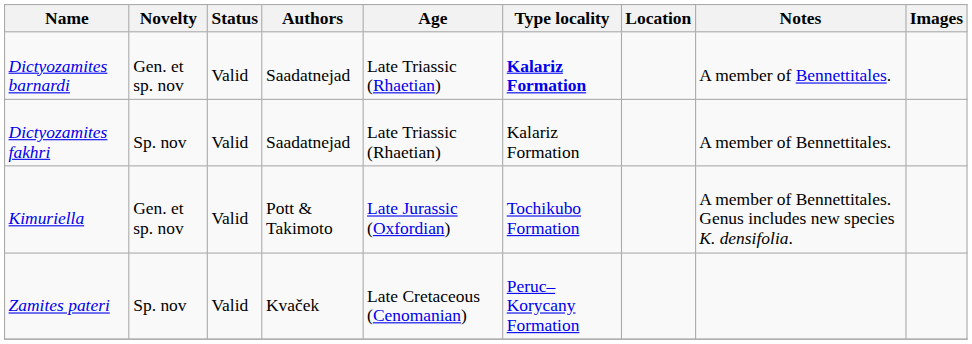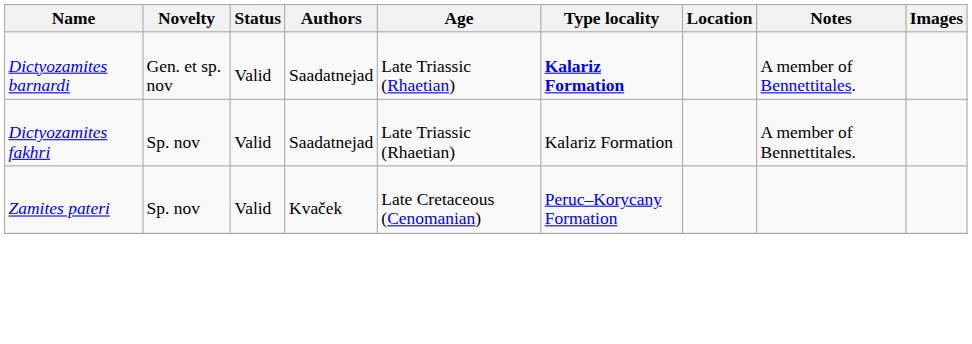 <table class="wikitable sortable" align="center" width="100%">
 <tr>
 <th>Name</th>
 <th>Novelty</th>
 <th>Status</th>
 <th>Authors</th>
 <th>Age</th>
 <th>Type locality</th>
 <th>Location</th>
 <th>Notes</th>
 <th>Images</th>
 </tr>
 <tr>
 <td><br><em><a href='#'>Dictyozamites barnardi</a></em></td>
 <td><br>Gen. et sp. nov</td>
 <td><br>Valid</td>
 <td><br>Saadatnejad</td>
 <td><br>Late Triassic (<a href='#'>Rhaetian</a>)</td>
 <td><strong><br><a href='#'>Kalariz Formation</a></strong></td>
 <td><br></td>
 <td><br>A member of <a href='#'>Bennettitales</a>.</td>
 <td></td>
 </tr>
 <tr>
 <td><br><em><a href='#'>Dictyozamites fakhri</a></em></td>
 <td><br>Sp. nov</td>
 <td><br>Valid</td>
 <td><br>Saadatnejad</td>
 <td><br>Late Triassic (Rhaetian)</td>
 <td><br>Kalariz Formation</td>
 <td><br></td>
 <td><br>A member of Bennettitales.</td>
 <td></td>
 </tr>
 <tr>
-<td><br><em><a href='#'>Kimuriella</a></em></td>
-<td><br>Gen. et sp. nov</td>
-<td><br>Valid</td>
-<td><br>Pott & Takimoto</td>
-<td><br><a href='#'>Late Jurassic</a> (<a href='#'>Oxfordian</a>)</td>
-<td><br><a href='#'>Tochikubo Formation</a></td>
-<td><br></td>
-<td><br>A member of Bennettitales. Genus includes new species <em>K. densifolia</em>.</td>
-<td></td>
-</tr>
-<tr>
 <td><br><em><a href='#'>Zamites pateri</a></em></td>
 <td><br>Sp. nov</td>
 <td><br>Valid</td>
 <td><br>Kvaček</td>
 <td><br>Late Cretaceous (<a href='#'>Cenomanian</a>)</td>
 <td><br><a href='#'>Peruc–Korycany Formation</a></td>
 <td><br></td>
 <td></td>
 <td></td>
 </tr>
 <tr>
 </tr>
 </table>
